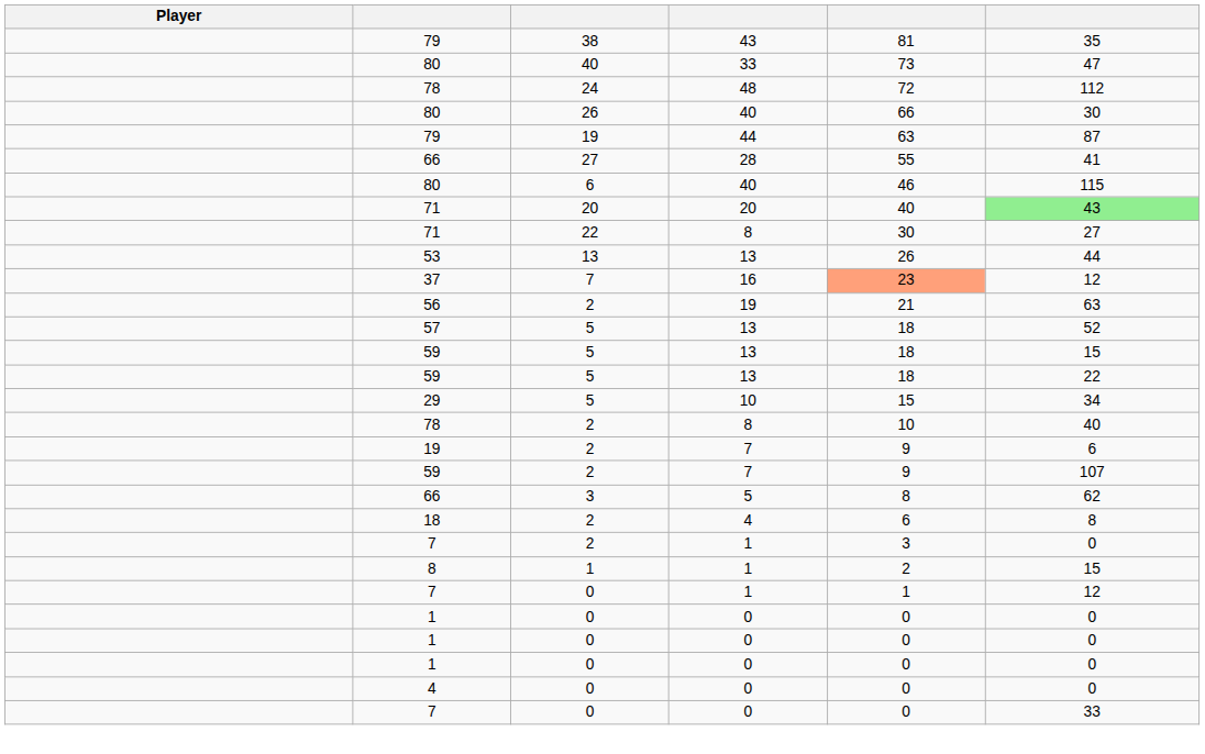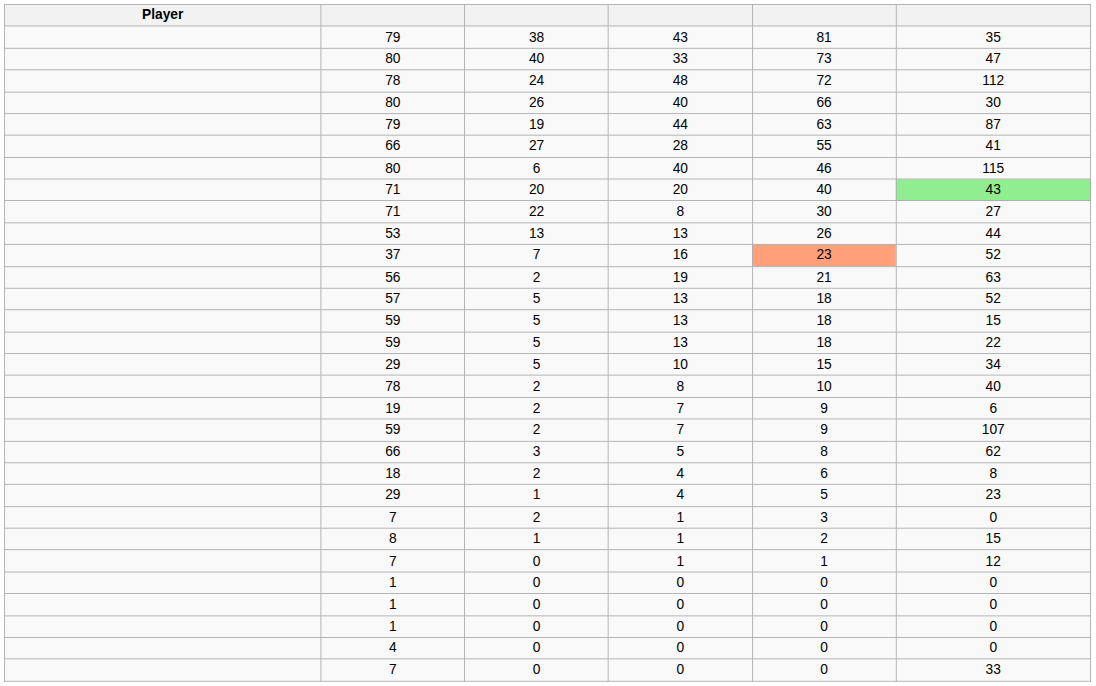 <table class="wikitable sortable" style="width:100%;">
 <tr align=center>
 <th>Player</th>
 <th></th>
 <th></th>
 <th></th>
 <th></th>
 <th></th>
 </tr>
 <tr align=center>
 <td></td>
 <td>79</td>
 <td>38</td>
 <td>43</td>
 <td>81</td>
 <td>35</td>
 </tr>
 <tr align=center>
 <td></td>
 <td>80</td>
 <td>40</td>
 <td>33</td>
 <td>73</td>
 <td>47</td>
 </tr>
 <tr align=center>
 <td></td>
 <td>78</td>
 <td>24</td>
 <td>48</td>
 <td>72</td>
 <td>112</td>
 </tr>
 <tr align=center>
 <td></td>
 <td>80</td>
 <td>26</td>
 <td>40</td>
 <td>66</td>
 <td>30</td>
 </tr>
 <tr align=center>
 <td></td>
 <td>79</td>
 <td>19</td>
 <td>44</td>
 <td>63</td>
 <td>87</td>
 </tr>
 <tr align=center>
 <td></td>
 <td>66</td>
 <td>27</td>
 <td>28</td>
 <td>55</td>
 <td>41</td>
 </tr>
 <tr align=center>
 <td></td>
 <td>80</td>
 <td>6</td>
 <td>40</td>
 <td>46</td>
 <td>115</td>
 </tr>
 <tr align=center>
 <td></td>
 <td>71</td>
 <td>20</td>
 <td>20</td>
 <td>40</td>
 <td style="background: lightgreen;">43</td>
 </tr>
 <tr align=center>
 <td></td>
 <td>71</td>
 <td>22</td>
 <td>8</td>
 <td>30</td>
 <td>27</td>
 </tr>
 <tr align=center>
 <td></td>
 <td>53</td>
 <td>13</td>
 <td>13</td>
 <td>26</td>
 <td>44</td>
 </tr>
 <tr align=center>
 <td></td>
 <td>37</td>
 <td>7</td>
 <td>16</td>
 <td style="background: lightsalmon;">23</td>
-<td>12</td>
+<td>52</td>
 </tr>
 <tr align=center>
 <td></td>
 <td>56</td>
 <td>2</td>
 <td>19</td>
 <td>21</td>
 <td>63</td>
 </tr>
 <tr align=center>
 <td></td>
 <td>57</td>
 <td>5</td>
 <td>13</td>
 <td>18</td>
 <td>52</td>
 </tr>
 <tr align=center>
 <td></td>
 <td>59</td>
 <td>5</td>
 <td>13</td>
 <td>18</td>
 <td>15</td>
 </tr>
 <tr align=center>
 <td></td>
 <td>59</td>
 <td>5</td>
 <td>13</td>
 <td>18</td>
 <td>22</td>
 </tr>
 <tr align=center>
 <td></td>
 <td>29</td>
 <td>5</td>
 <td>10</td>
 <td>15</td>
 <td>34</td>
 </tr>
 <tr align=center>
 <td></td>
 <td>78</td>
 <td>2</td>
 <td>8</td>
 <td>10</td>
 <td>40</td>
 </tr>
 <tr align=center>
 <td></td>
 <td>19</td>
 <td>2</td>
 <td>7</td>
 <td>9</td>
 <td>6</td>
 </tr>
 <tr align=center>
 <td></td>
 <td>59</td>
 <td>2</td>
 <td>7</td>
 <td>9</td>
 <td>107</td>
 </tr>
 <tr align=center>
 <td></td>
 <td>66</td>
 <td>3</td>
 <td>5</td>
 <td>8</td>
 <td>62</td>
 </tr>
 <tr align=center>
 <td></td>
 <td>18</td>
 <td>2</td>
 <td>4</td>
 <td>6</td>
 <td>8</td>
 </tr>
 <tr align=center>
 <td></td>
+<td>29</td>
+<td>1</td>
+<td>4</td>
+<td>5</td>
+<td>23</td>
+</tr>
+<tr align=center>
+<td></td>
 <td>7</td>
 <td>2</td>
 <td>1</td>
 <td>3</td>
 <td>0</td>
 </tr>
 <tr align=center>
 <td></td>
 <td>8</td>
 <td>1</td>
 <td>1</td>
 <td>2</td>
 <td>15</td>
 </tr>
 <tr align=center>
 <td></td>
 <td>7</td>
 <td>0</td>
 <td>1</td>
 <td>1</td>
 <td>12</td>
 </tr>
 <tr align=center>
 <td></td>
 <td>1</td>
 <td>0</td>
 <td>0</td>
 <td>0</td>
 <td>0</td>
 </tr>
 <tr align=center>
 <td></td>
 <td>1</td>
 <td>0</td>
 <td>0</td>
 <td>0</td>
 <td>0</td>
 </tr>
 <tr align=center>
 <td></td>
 <td>1</td>
 <td>0</td>
 <td>0</td>
 <td>0</td>
 <td>0</td>
 </tr>
 <tr align=center>
 <td></td>
 <td>4</td>
 <td>0</td>
 <td>0</td>
 <td>0</td>
 <td>0</td>
 </tr>
 <tr align=center>
 <td></td>
 <td>7</td>
 <td>0</td>
 <td>0</td>
 <td>0</td>
 <td>33</td>
 </tr>
 </table>
